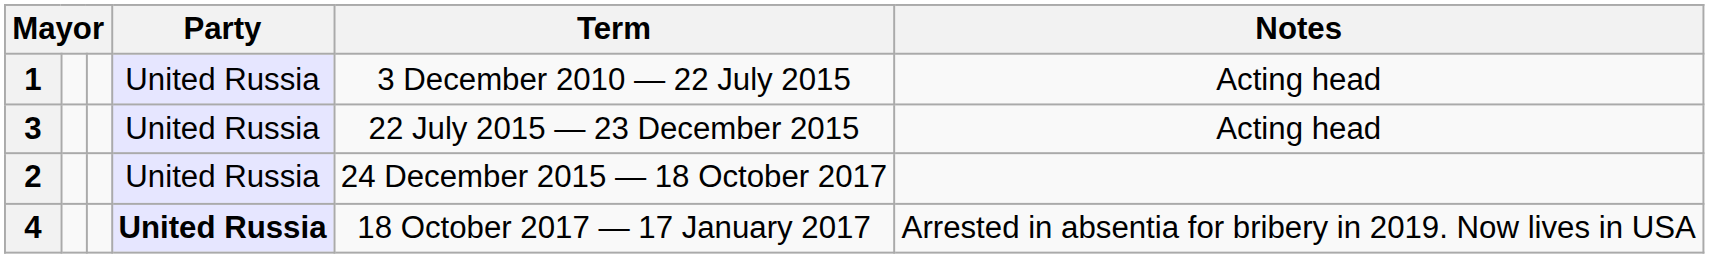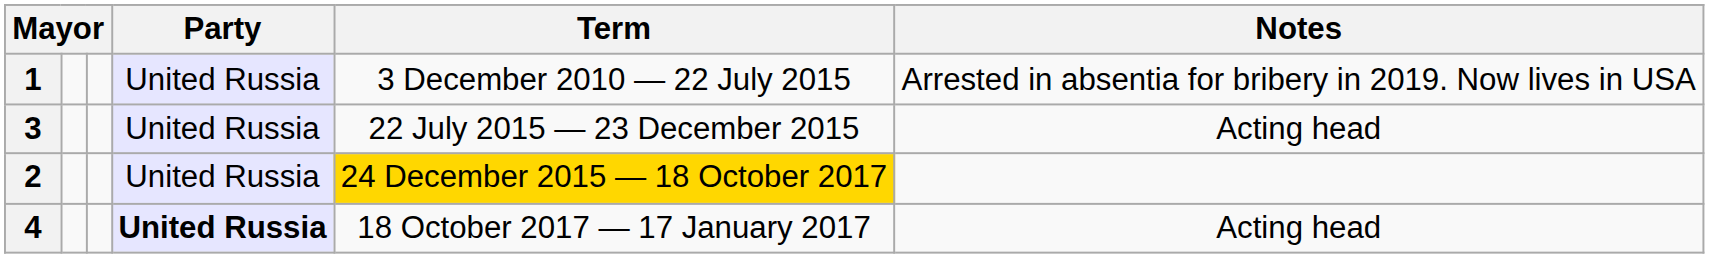 <table class="wikitable" style="text-align: center;">
 <tr>
 <th colspan="3">Mayor</th>
 <th>Party</th>
 <th>Term</th>
 <th>Notes</th>
 </tr>
 <tr>
 <th>1</th>
 <td></td>
 <td></td>
 <td style="background: #E6E6FF;">United Russia</td>
 <td>3 December 2010 — 22 July 2015</td>
-<td>Acting head</td>
+<td>Arrested in absentia for bribery in 2019. Now lives in USA</td>
 </tr>
 <tr>
 <th>3</th>
 <td></td>
 <td></td>
 <td style="background: #E6E6FF;">United Russia</td>
 <td>22 July 2015 — 23 December 2015</td>
 <td>Acting head</td>
 </tr>
 <tr>
 <th>2</th>
 <td></td>
 <td></td>
 <td style="background: #E6E6FF;">United Russia</td>
-<td>24 December 2015 — 18 October 2017</td>
+<td style="background: gold;">24 December 2015 — 18 October 2017</td>
 <td></td>
 </tr>
 <tr>
 <th>4</th>
 <td></td>
 <td></td>
 <td style="background: #E6E6FF;"><strong>United Russia</strong></td>
 <td>18 October 2017 — 17 January 2017</td>
-<td>Arrested in absentia for bribery in 2019. Now lives in USA</td>
+<td>Acting head</td>
 </tr>
 </table>
